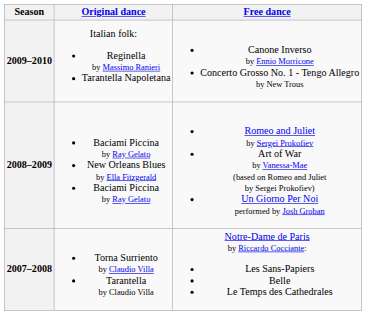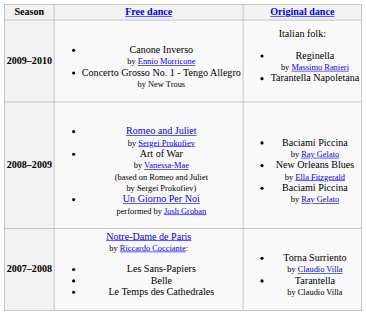 <table class="wikitable" style="text-align:center">
 <tr>
 <th>Season</th>
+<th><a href='#'>Free dance</a></th>
 <th><a href='#'>Original dance</a></th>
-<th><a href='#'>Free dance</a></th>
 </tr>
 <tr>
 <th>2009–2010 <br> </th>
+<td><br><ul><li>Canone Inverso <br><small> by <a href='#'>Ennio Morricone</a> </small></li><li>Concerto Grosso No. 1 - Tengo Allegro <br><small> by New Trous </small></li></ul></td>
 <td>Italian folk:<br><ul><li>Reginella <br><small> by <a href='#'>Massimo Ranieri</a> </small></li><li>Tarantella Napoletana</li></ul></td>
-<td><br><ul><li>Canone Inverso <br><small> by <a href='#'>Ennio Morricone</a> </small></li><li>Concerto Grosso No. 1 - Tengo Allegro <br><small> by New Trous </small></li></ul></td>
 </tr>
 <tr>
 <th>2008–2009 <br> </th>
+<td><br><ul><li><a href='#'>Romeo and Juliet</a> <br><small> by <a href='#'>Sergei Prokofiev</a> </small></li><li>Art of War <br><small> by <a href='#'>Vanessa-Mae</a> <br> (based on Romeo and Juliet <br> by Sergei Prokofiev) </small></li><li><a href='#'>Un Giorno Per Noi</a> <br><small> performed by <a href='#'>Josh Groban</a> </small></li></ul></td>
 <td><br><ul><li>Baciami Piccina <br><small> by <a href='#'>Ray Gelato</a> </small></li><li>New Orleans Blues <br><small> by <a href='#'>Ella Fitzgerald</a> </small></li><li>Baciami Piccina <br><small> by <a href='#'>Ray Gelato</a> </small></li></ul></td>
-<td><br><ul><li><a href='#'>Romeo and Juliet</a> <br><small> by <a href='#'>Sergei Prokofiev</a> </small></li><li>Art of War <br><small> by <a href='#'>Vanessa-Mae</a> <br> (based on Romeo and Juliet <br> by Sergei Prokofiev) </small></li><li><a href='#'>Un Giorno Per Noi</a> <br><small> performed by <a href='#'>Josh Groban</a> </small></li></ul></td>
 </tr>
 <tr>
 <th>2007–2008 <br> </th>
+<td><a href='#'>Notre-Dame de Paris</a> <br><small> by <a href='#'>Riccardo Cocciante</a>: </small><br><ul><li>Les Sans-Papiers</li><li>Belle</li><li>Le Temps des Cathedrales</li></ul></td>
 <td><br><ul><li>Torna Surriento <br><small> by <a href='#'>Claudio Villa</a> </small></li><li>Tarantella <br><small> by Claudio Villa </small></li></ul></td>
-<td><a href='#'>Notre-Dame de Paris</a> <br><small> by <a href='#'>Riccardo Cocciante</a>: </small><br><ul><li>Les Sans-Papiers</li><li>Belle</li><li>Le Temps des Cathedrales</li></ul></td>
 </tr>
 </table>
